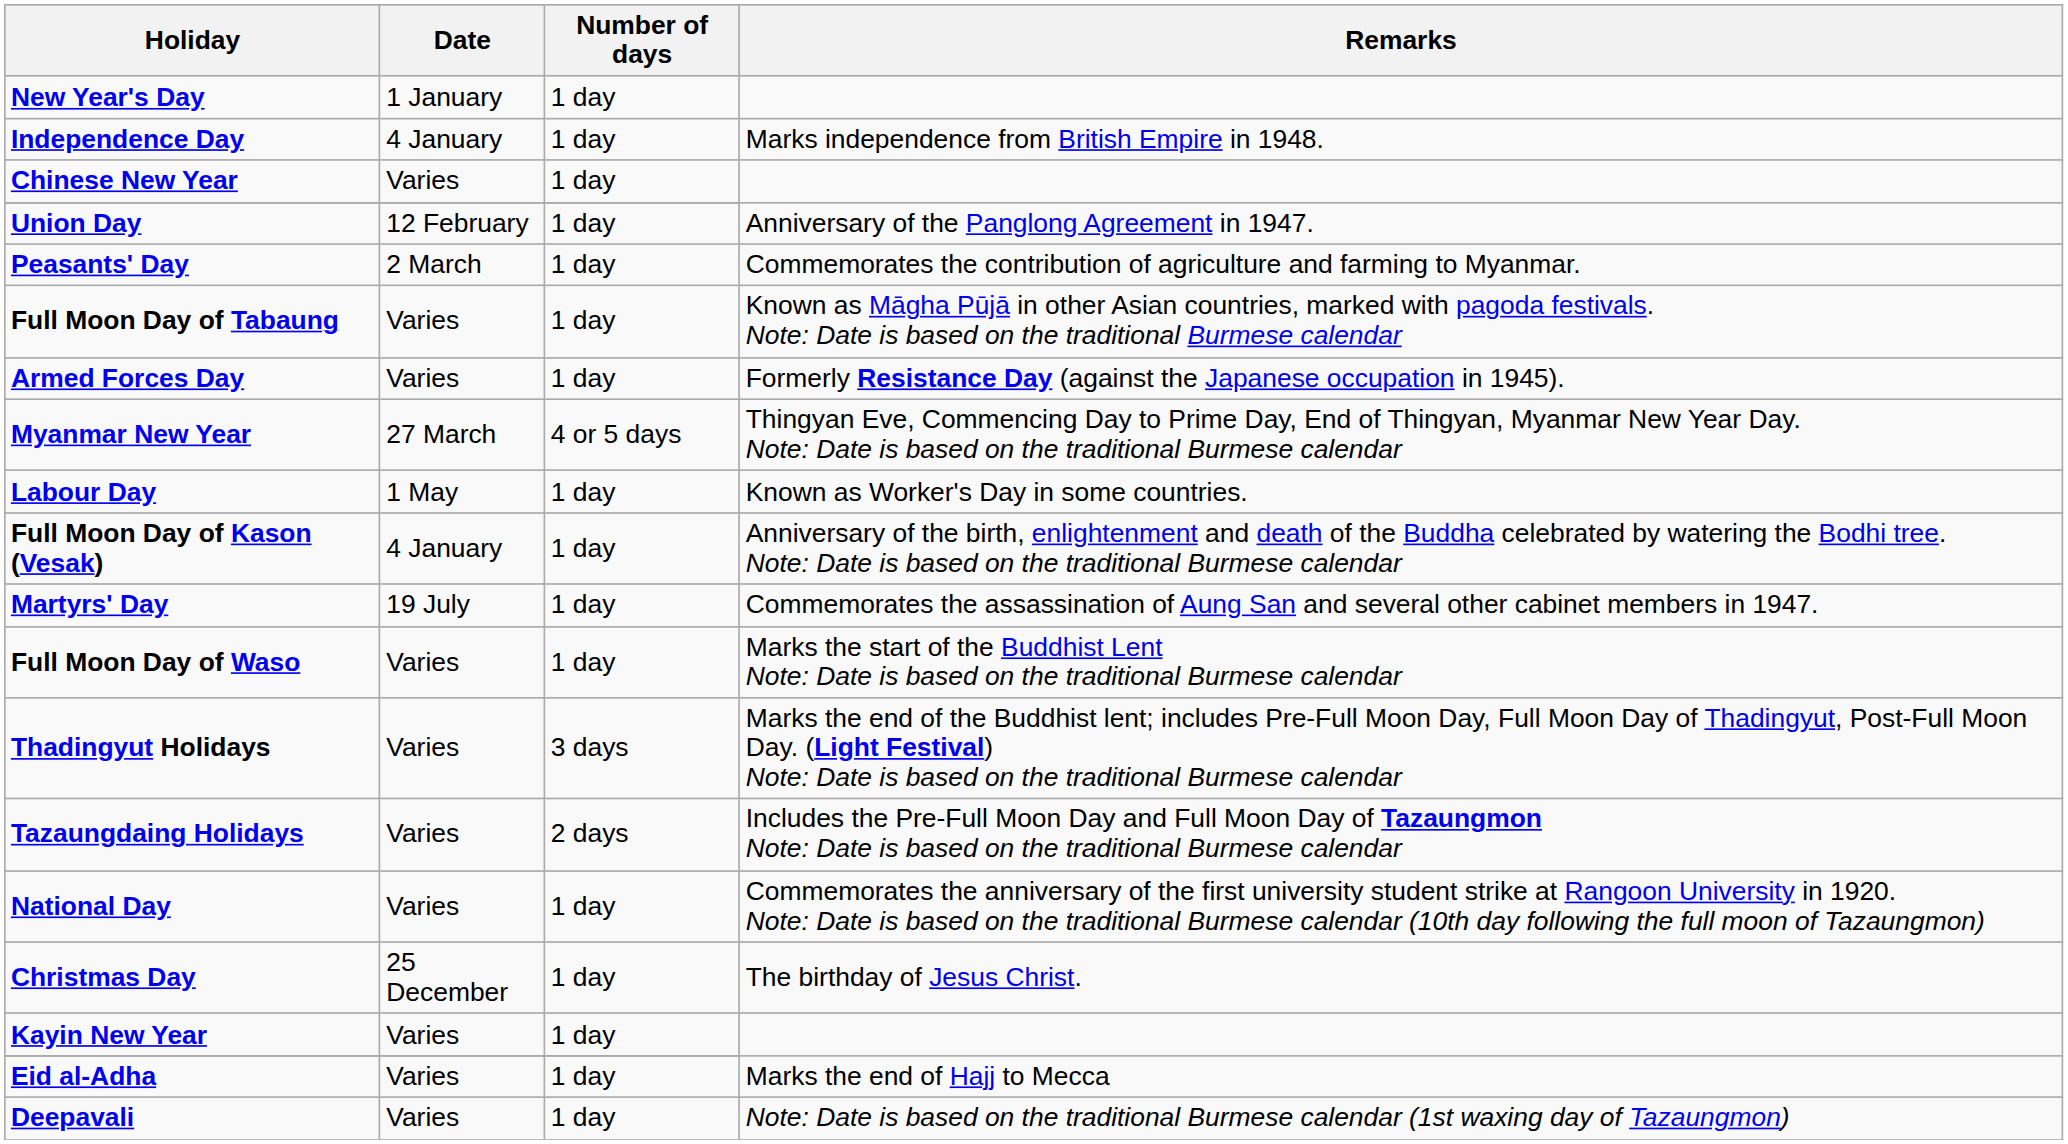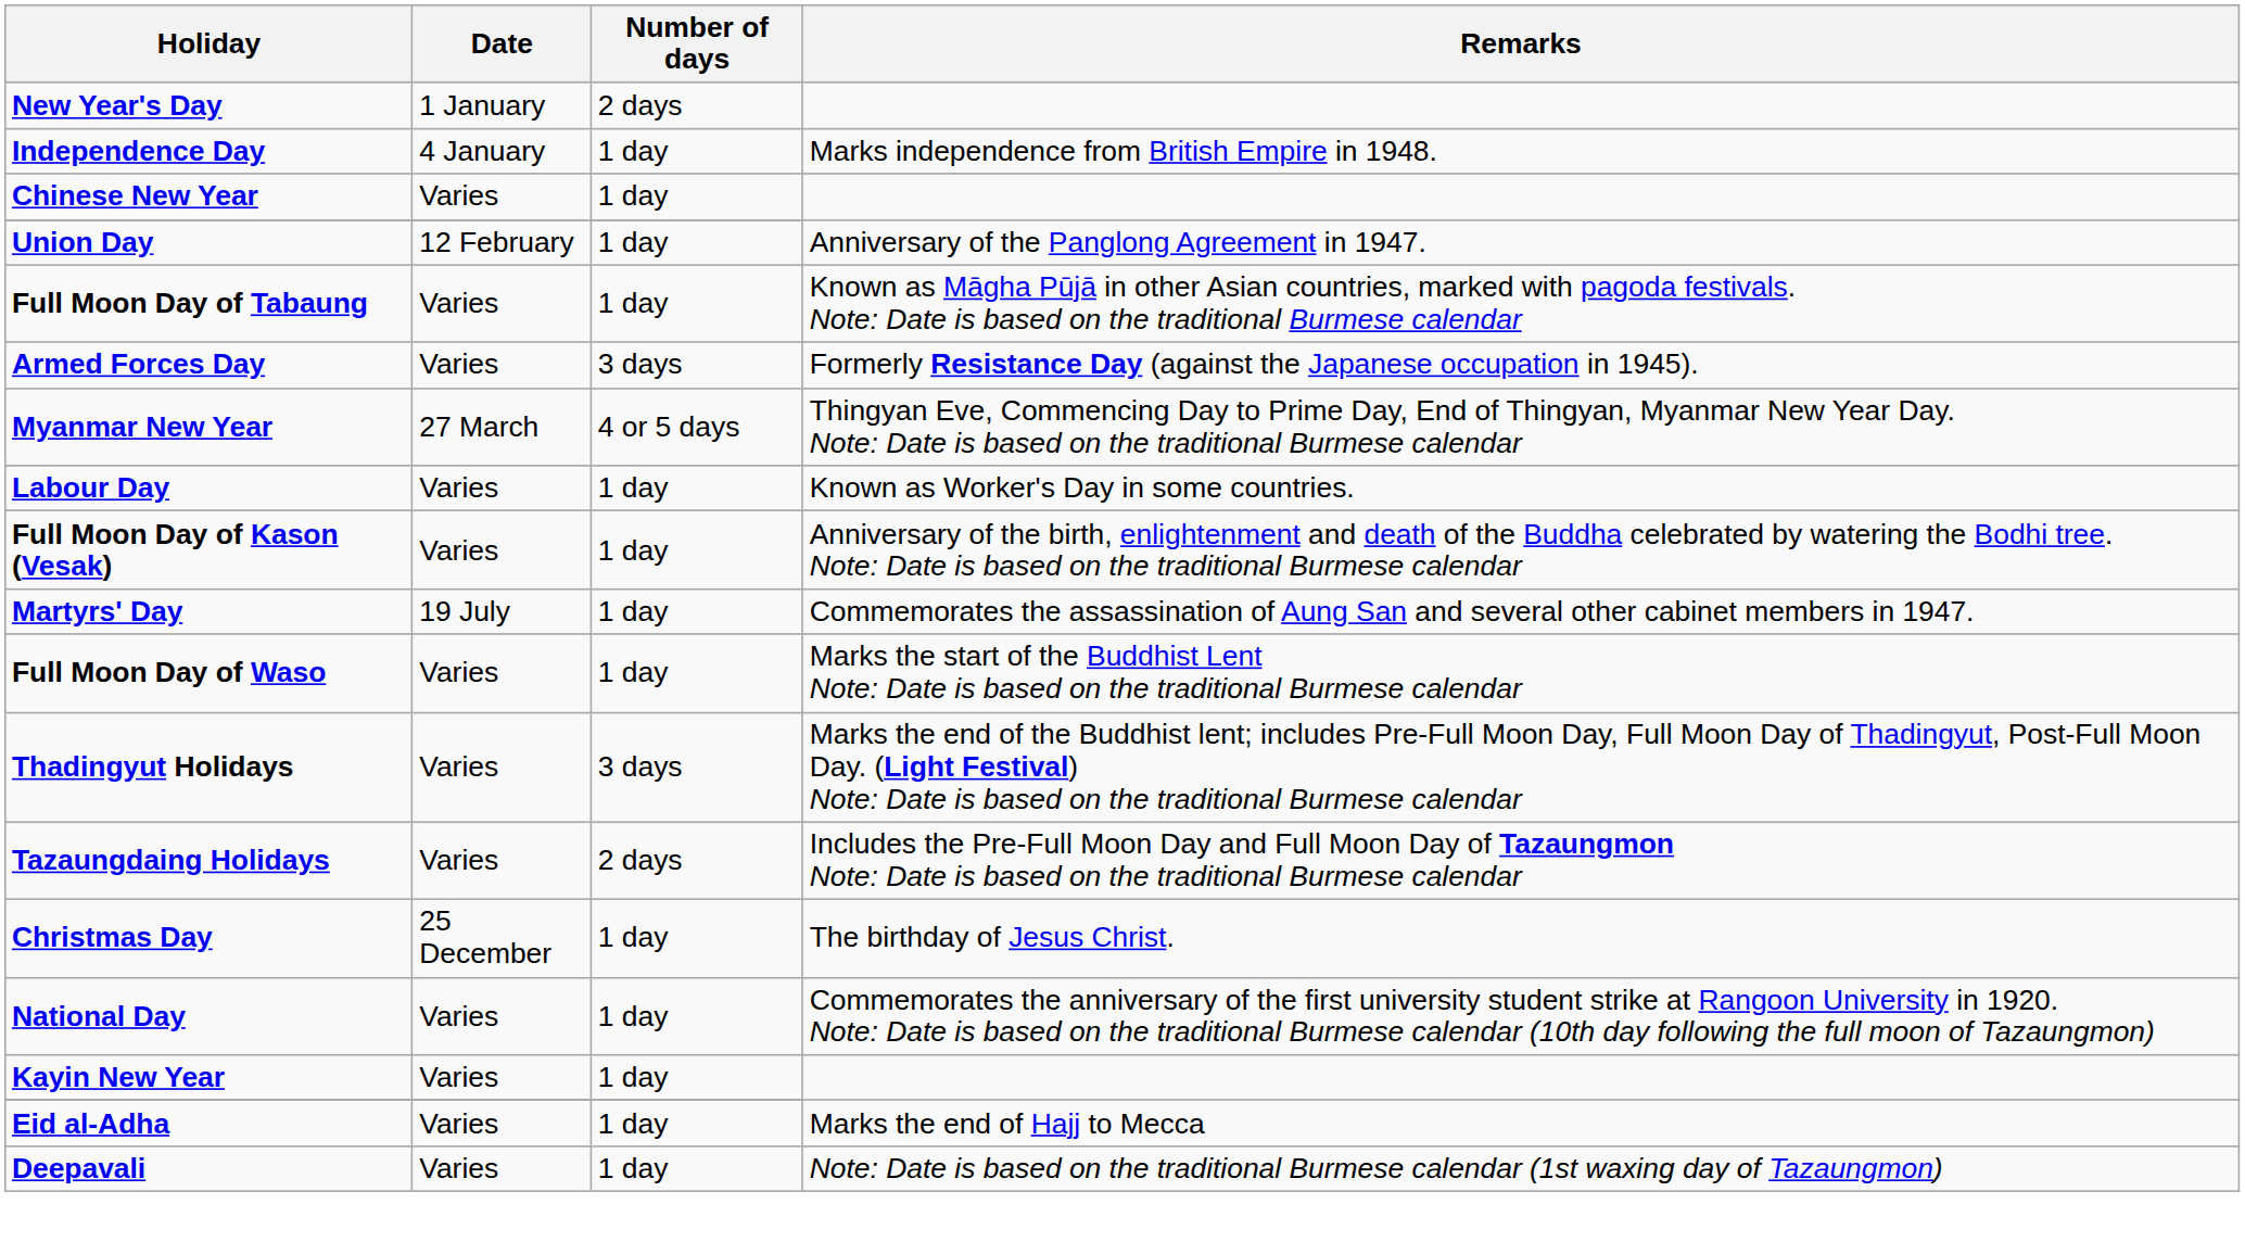 <table class="wikitable">
 <tr>
 <th>Holiday</th>
 <th>Date</th>
 <th>Number of days</th>
 <th>Remarks</th>
 </tr>
 <tr>
 <td><strong><a href='#'>New Year's Day</a></strong></td>
 <td>1 January</td>
-<td>1 day</td>
+<td>2 days</td>
 <td></td>
 </tr>
 <tr>
 <td><strong><a href='#'>Independence Day</a></strong></td>
 <td>4 January</td>
 <td>1 day</td>
 <td>Marks independence from <a href='#'>British Empire</a> in 1948.</td>
 </tr>
 <tr>
 <td><strong><a href='#'>Chinese New Year </a></strong></td>
 <td>Varies</td>
 <td>1 day</td>
 </tr>
 <tr>
 </tr>
 <tr>
 <td><strong><a href='#'>Union Day</a></strong></td>
 <td>12 February</td>
 <td>1 day</td>
 <td>Anniversary of the <a href='#'>Panglong Agreement</a> in 1947.</td>
 </tr>
 <tr>
-<td><strong><a href='#'>Peasants' Day</a></strong></td>
-<td>2 March</td>
-<td>1 day</td>
-<td>Commemorates the contribution of agriculture and farming to Myanmar.</td>
-</tr>
-<tr>
 <td><strong>Full Moon Day of <a href='#'>Tabaung</a></strong></td>
 <td>Varies</td>
 <td>1 day</td>
 <td>Known as <a href='#'>Māgha Pūjā</a> in other Asian countries, marked with <a href='#'>pagoda festivals</a>.<br><em>Note: Date is based on the traditional <a href='#'>Burmese calendar</a></em></td>
 </tr>
 <tr>
 <td><strong><a href='#'>Armed Forces Day</a></strong></td>
 <td>Varies</td>
-<td>1 day</td>
+<td>3 days</td>
 <td>Formerly <strong><a href='#'>Resistance Day</a></strong> (against the <a href='#'> Japanese occupation</a> in 1945).</td>
 </tr>
 <tr>
 <td><strong><a href='#'>Myanmar New Year</a></strong></td>
 <td>27 March</td>
 <td>4 or 5 days</td>
 <td>Thingyan Eve, Commencing Day to Prime Day, End of Thingyan, Myanmar New Year Day.<br><em>Note: Date is based on the traditional Burmese calendar</em></td>
 </tr>
 <tr>
 <td><strong><a href='#'>Labour Day</a></strong></td>
-<td>1 May</td>
+<td>Varies</td>
 <td>1 day</td>
 <td>Known as Worker's Day in some countries.</td>
 </tr>
 <tr>
 <td><strong>Full Moon Day of <a href='#'>Kason</a> (<a href='#'>Vesak</a>)</strong></td>
-<td>4 January</td>
+<td>Varies</td>
 <td>1 day</td>
 <td>Anniversary of the birth, <a href='#'>enlightenment</a> and <a href='#'>death</a> of the <a href='#'>Buddha</a> celebrated by watering the <a href='#'>Bodhi tree</a>.<br><em>Note: Date is based on the traditional Burmese calendar</em></td>
 </tr>
 <tr>
 <td><strong><a href='#'>Martyrs' Day</a></strong></td>
 <td>19 July</td>
 <td>1 day</td>
 <td>Commemorates the assassination of <a href='#'>Aung San</a> and several other cabinet members in 1947.</td>
 </tr>
 <tr>
 <td><strong>Full Moon Day of <a href='#'>Waso</a></strong></td>
 <td>Varies</td>
 <td>1 day</td>
 <td>Marks the start of the <a href='#'>Buddhist Lent</a><br><em>Note: Date is based on the traditional Burmese calendar</em></td>
 </tr>
 <tr>
 <td><strong><a href='#'>Thadingyut</a> Holidays</strong></td>
 <td>Varies</td>
 <td>3 days</td>
 <td>Marks the end of the Buddhist lent; includes Pre-Full Moon Day, Full Moon Day of <a href='#'>Thadingyut</a>, Post-Full Moon Day. (<strong><a href='#'>Light Festival</a></strong>)<br><em>Note: Date is based on the traditional Burmese calendar</em></td>
 </tr>
 <tr>
 <td><strong><a href='#'>Tazaungdaing Holidays</a></strong></td>
 <td>Varies</td>
 <td>2 days</td>
 <td>Includes the Pre-Full Moon Day and Full Moon Day of <strong><a href='#'>Tazaungmon</a></strong><br><em>Note: Date is based on the traditional Burmese calendar</em></td>
 </tr>
 <tr>
+<td><strong><a href='#'>Christmas Day</a></strong></td>
+<td>25 December</td>
+<td>1 day</td>
+<td>The birthday of <a href='#'>Jesus Christ</a>.</td>
+</tr>
+<tr>
 <td><a href='#'><strong>National Day</strong></a></td>
 <td>Varies</td>
 <td>1 day</td>
 <td>Commemorates the anniversary of the first university student strike at <a href='#'>Rangoon University</a> in 1920.<br><em>Note: Date is based on the traditional Burmese calendar (10th day following the full moon of Tazaungmon)</em></td>
-</tr>
-<tr>
-<td><strong><a href='#'>Christmas Day</a></strong></td>
-<td>25 December</td>
-<td>1 day</td>
-<td>The birthday of <a href='#'>Jesus Christ</a>.</td>
 </tr>
 <tr>
 <td><strong><a href='#'>Kayin New Year</a></strong></td>
 <td>Varies</td>
 <td>1 day</td>
 </tr>
 <tr>
 </tr>
 <tr>
 <td><strong><a href='#'>Eid al-Adha</a></strong></td>
 <td>Varies</td>
 <td>1 day</td>
 <td>Marks the end of <a href='#'>Hajj</a> to Mecca</td>
 </tr>
 <tr>
 <td><strong><a href='#'>Deepavali</a></strong></td>
 <td>Varies</td>
 <td>1 day</td>
 <td><em>Note: Date is based on the traditional Burmese calendar (1st waxing day of <a href='#'>Tazaungmon</a>)</em></td>
 </tr>
 </table>
